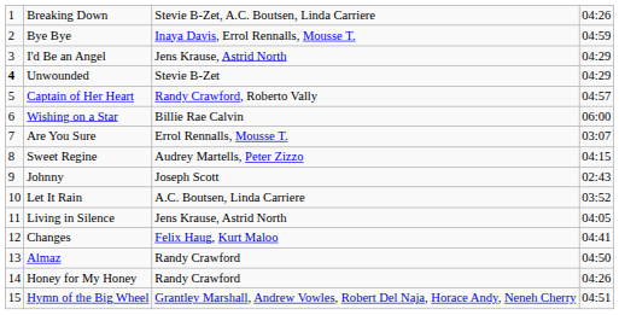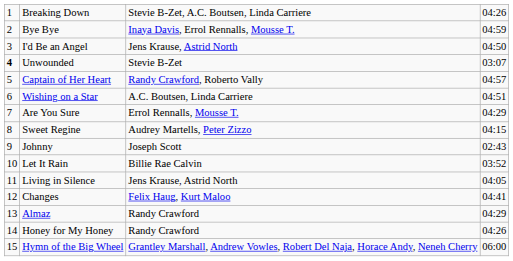 <table class="wikitable">
 <tr>
 <td>1</td>
 <td>Breaking Down</td>
 <td>Stevie B-Zet, A.C. Boutsen, Linda Carriere</td>
 <td>04:26</td>
 </tr>
 <tr>
 <td>2</td>
 <td>Bye Bye</td>
 <td><a href='#'>Inaya Davis</a>, Errol Rennalls, <a href='#'>Mousse T.</a></td>
 <td>04:59</td>
 </tr>
 <tr>
 <td>3</td>
 <td>I'd Be an Angel</td>
 <td>Jens Krause, <a href='#'>Astrid North</a></td>
-<td>04:29</td>
+<td>04:50</td>
 </tr>
 <tr>
 <td><strong>4</strong></td>
 <td>Unwounded</td>
 <td>Stevie B-Zet</td>
-<td>04:29</td>
+<td>03:07</td>
 </tr>
 <tr>
 <td>5</td>
 <td><a href='#'>Captain of Her Heart</a></td>
 <td><a href='#'>Randy Crawford</a>, Roberto Vally</td>
 <td>04:57</td>
 </tr>
 <tr>
 <td>6</td>
 <td><a href='#'>Wishing on a Star</a></td>
-<td>Billie Rae Calvin</td>
-<td>06:00</td>
+<td>A.C. Boutsen, Linda Carriere</td>
+<td>04:51</td>
 </tr>
 <tr>
 <td>7</td>
 <td>Are You Sure</td>
 <td>Errol Rennalls, <a href='#'>Mousse T.</a></td>
-<td>03:07</td>
+<td>04:29</td>
 </tr>
 <tr>
 <td>8</td>
 <td>Sweet Regine</td>
 <td>Audrey Martells, <a href='#'>Peter Zizzo</a></td>
 <td>04:15</td>
 </tr>
 <tr>
 <td>9</td>
 <td>Johnny</td>
 <td>Joseph Scott</td>
 <td>02:43</td>
 </tr>
 <tr>
 <td>10</td>
 <td>Let It Rain</td>
-<td>A.C. Boutsen, Linda Carriere</td>
+<td>Billie Rae Calvin</td>
 <td>03:52</td>
 </tr>
 <tr>
 <td>11</td>
 <td>Living in Silence</td>
 <td>Jens Krause, Astrid North</td>
 <td>04:05</td>
 </tr>
 <tr>
 <td>12</td>
 <td>Changes</td>
 <td><a href='#'>Felix Haug</a>, <a href='#'>Kurt Maloo</a></td>
 <td>04:41</td>
 </tr>
 <tr>
 <td>13</td>
 <td><a href='#'>Almaz</a></td>
 <td>Randy Crawford</td>
-<td>04:50</td>
+<td>04:29</td>
 </tr>
 <tr>
 <td>14</td>
 <td>Honey for My Honey</td>
 <td>Randy Crawford</td>
 <td>04:26</td>
 </tr>
 <tr>
 <td>15</td>
 <td><a href='#'>Hymn of the Big Wheel</a></td>
 <td><a href='#'>Grantley Marshall</a>, <a href='#'>Andrew Vowles</a>, <a href='#'>Robert Del Naja</a>, <a href='#'>Horace Andy</a>, <a href='#'>Neneh Cherry</a></td>
-<td>04:51</td>
+<td>06:00</td>
 </tr>
 </table>
